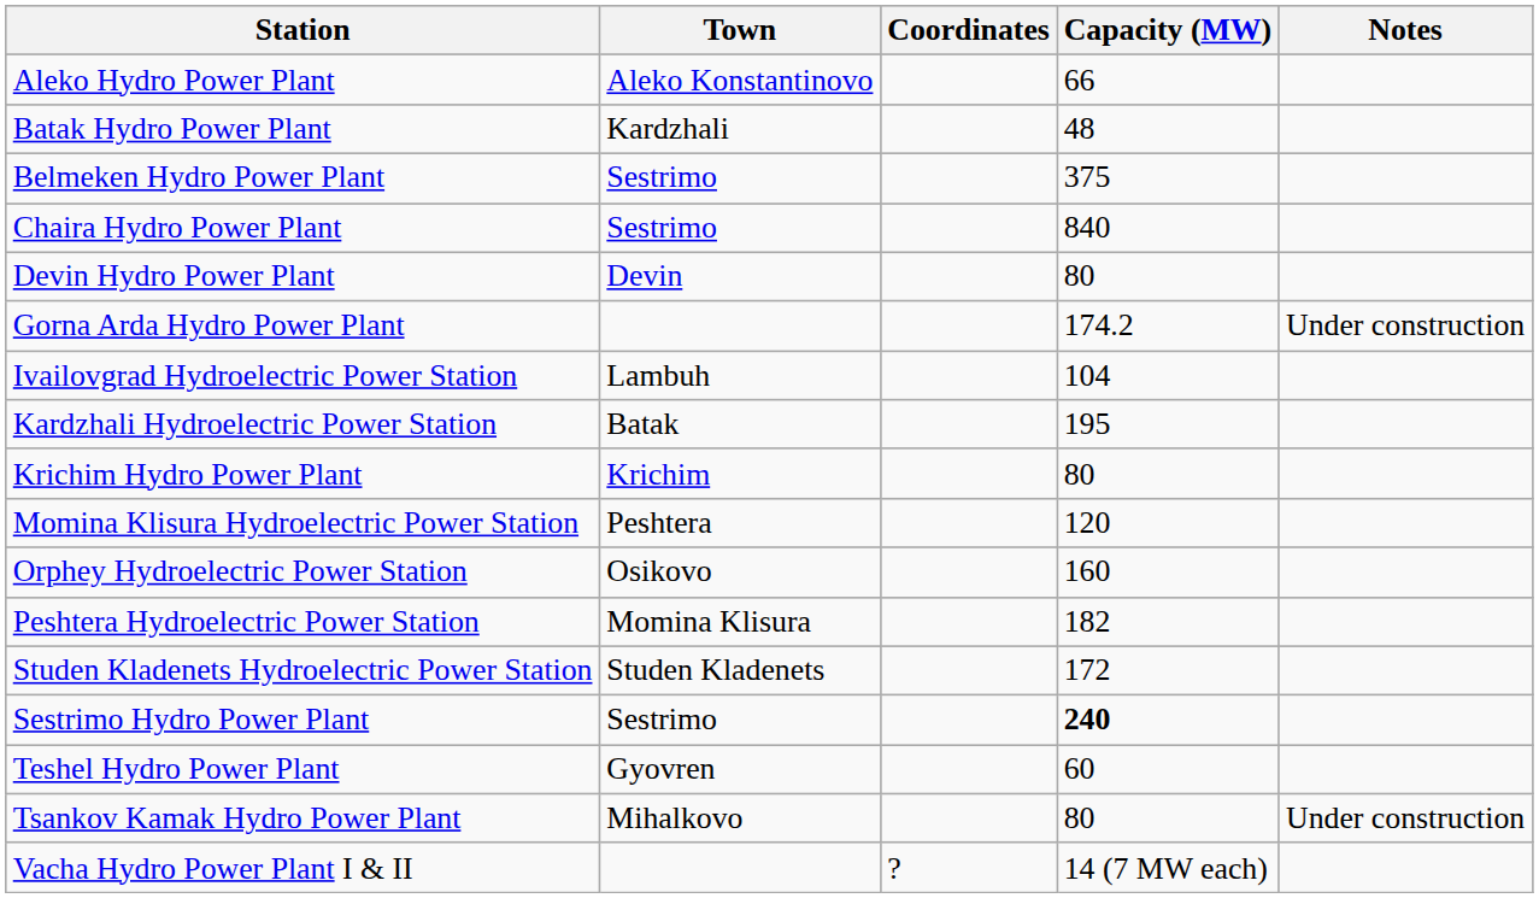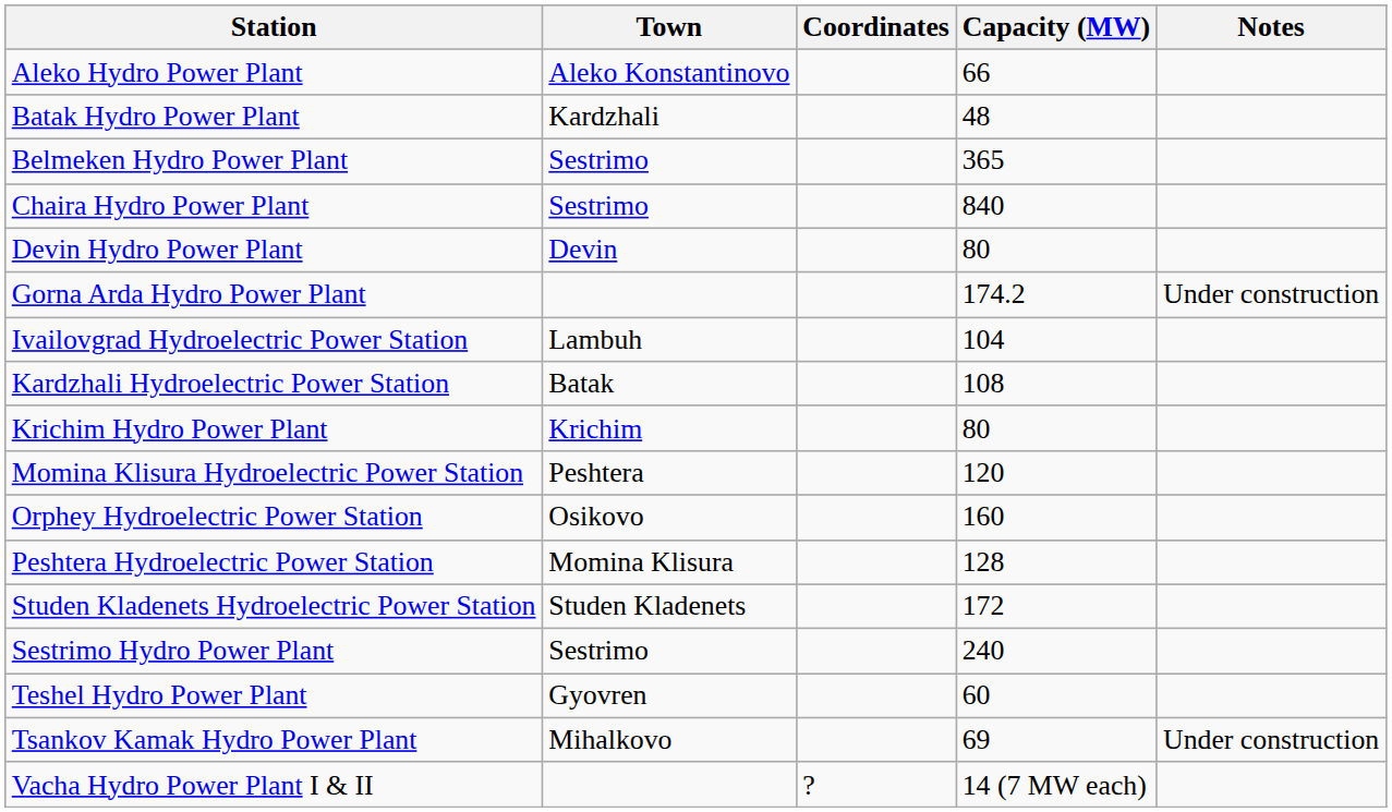 <table class="wikitable sortable">
 <tr>
 <th>Station</th>
 <th>Town</th>
 <th>Coordinates</th>
 <th>Capacity (<a href='#'>MW</a>)</th>
 <th>Notes</th>
 </tr>
 <tr>
 <td><a href='#'>Aleko Hydro Power Plant</a></td>
 <td><a href='#'>Aleko Konstantinovo</a></td>
 <td></td>
 <td>66</td>
 <td></td>
 </tr>
 <tr>
 <td><a href='#'>Batak Hydro Power Plant</a></td>
 <td>Kardzhali</td>
 <td></td>
 <td>48</td>
 <td></td>
 </tr>
 <tr>
 <td><a href='#'>Belmeken Hydro Power Plant</a></td>
 <td><a href='#'>Sestrimo</a></td>
 <td></td>
-<td>375</td>
+<td>365</td>
 <td></td>
 </tr>
 <tr>
 <td><a href='#'>Chaira Hydro Power Plant</a></td>
 <td><a href='#'>Sestrimo</a></td>
 <td></td>
 <td>840</td>
 <td></td>
 </tr>
 <tr>
 <td><a href='#'>Devin Hydro Power Plant</a></td>
 <td><a href='#'>Devin</a></td>
 <td></td>
 <td>80</td>
 <td></td>
 </tr>
 <tr>
 <td><a href='#'>Gorna Arda Hydro Power Plant</a></td>
 <td></td>
 <td></td>
 <td>174.2</td>
 <td>Under construction</td>
 </tr>
 <tr>
 <td><a href='#'>Ivailovgrad Hydroelectric Power Station</a></td>
 <td>Lambuh</td>
 <td></td>
 <td>104</td>
 <td></td>
 </tr>
 <tr>
 <td><a href='#'>Kardzhali Hydroelectric Power Station</a></td>
 <td>Batak</td>
 <td></td>
-<td>195</td>
+<td>108</td>
 <td></td>
 </tr>
 <tr>
 <td><a href='#'>Krichim Hydro Power Plant</a></td>
 <td><a href='#'>Krichim</a></td>
 <td></td>
 <td>80</td>
 <td></td>
 </tr>
 <tr>
 <td><a href='#'>Momina Klisura Hydroelectric Power Station</a></td>
 <td>Peshtera</td>
 <td></td>
 <td>120</td>
 <td></td>
 </tr>
 <tr>
 <td><a href='#'>Orphey Hydroelectric Power Station</a></td>
 <td>Osikovo</td>
 <td></td>
 <td>160</td>
 <td></td>
 </tr>
 <tr>
 <td><a href='#'>Peshtera Hydroelectric Power Station</a></td>
 <td>Momina Klisura</td>
 <td></td>
-<td>182</td>
+<td>128</td>
 <td></td>
 </tr>
 <tr>
 <td><a href='#'>Studen Kladenets Hydroelectric Power Station</a></td>
 <td>Studen Kladenets</td>
 <td></td>
 <td>172</td>
 <td></td>
 </tr>
 <tr>
 <td><a href='#'>Sestrimo Hydro Power Plant</a></td>
 <td>Sestrimo</td>
 <td></td>
-<td><strong>240</strong></td>
+<td>240</td>
 <td></td>
 </tr>
 <tr>
 <td><a href='#'>Teshel Hydro Power Plant</a></td>
 <td>Gyovren</td>
 <td></td>
 <td>60</td>
 <td></td>
 </tr>
 <tr>
 <td><a href='#'>Tsankov Kamak Hydro Power Plant</a></td>
 <td>Mihalkovo</td>
 <td></td>
-<td>80</td>
+<td>69</td>
 <td>Under construction</td>
 </tr>
 <tr>
 <td><a href='#'>Vacha Hydro Power Plant</a> I & II</td>
 <td></td>
 <td>?</td>
 <td>14 (7 MW each)</td>
 <td></td>
 </tr>
 </table>
